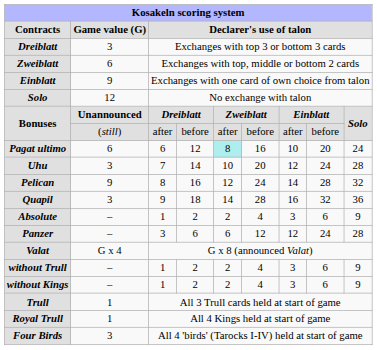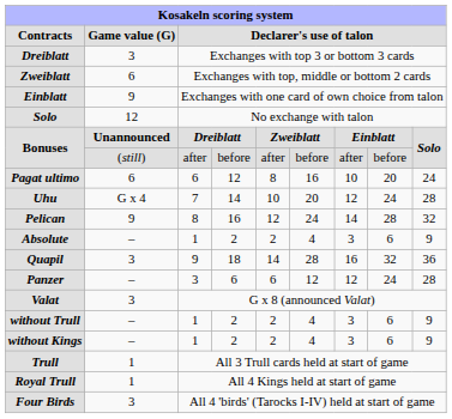 <table class="wikitable">
 <tr>
 <td style="background:#B3B7FF" colspan="9" align="center"><strong>Kosakeln scoring system</strong></td>
 </tr>
 <tr>
 <th style="background:#E0E0E0" align="center">Contracts</th>
 <th style="background:#E0E0E0" align="center">Game value (G)</th>
 <th style="background:#E0E0E0" colspan="7" align="center">Declarer's use of talon</th>
 </tr>
 <tr>
 <th style="background:#E0E0E0" align="center"><em>Dreiblatt</em></th>
 <td align="center">3</td>
 <td colspan="7" align="center">Exchanges with top 3 or bottom 3 cards</td>
 </tr>
 <tr>
 <th style="background:#E0E0E0" align="center"><em>Zweiblatt</em></th>
 <td align="center">6</td>
 <td colspan="7" align="center">Exchanges with top, middle or bottom 2 cards</td>
 </tr>
 <tr>
 <th style="background:#E0E0E0" align="center"><em>Einblatt</em></th>
 <td align="center">9</td>
 <td colspan="7" align="center">Exchanges with one card of own choice from talon</td>
 </tr>
 <tr>
 <th style="background:#E0E0E0" align="center"><em>Solo</em></th>
 <td align="center">12</td>
 <td colspan="7" align="center">No exchange with talon</td>
 </tr>
 <tr>
 <th style="background:#E0E0E0" rowspan ="2" align="center">Bonuses</th>
 <th style="background:#E0E0E0" align="center">Unannounced</th>
 <th style="background:#E0E0E0" colspan="2" align="center"><em>Dreiblatt</em></th>
 <th style="background:#E0E0E0" colspan="2" align="center"><em>Zweiblatt</em></th>
 <th style="background:#E0E0E0" colspan="2" align="center"><em>Einblatt</em></th>
 <th style="background:#E0E0E0" rowspan ="2" align="center"><em>Solo</em></th>
 </tr>
 <tr>
 <td style="background:#E0E0E0" align="center">(<em>still</em>)</td>
 <td style="background:#E0E0E0" align="center">after</td>
 <td style="background:#E0E0E0" align="center">before</td>
 <td style="background:#E0E0E0" align="center">after</td>
 <td style="background:#E0E0E0" align="center">before</td>
 <td style="background:#E0E0E0" align="center">after</td>
 <td style="background:#E0E0E0" align="center">before</td>
 </tr>
 <tr>
 <th style="background:#E0E0E0" align="center"><em>Pagat ultimo</em></th>
 <td align="center">6</td>
 <td align="center">6</td>
 <td align="center">12</td>
-<td align="center" style="background: paleturquoise;">8</td>
+<td align="center">8</td>
 <td align="center">16</td>
 <td align="center">10</td>
 <td align="center">20</td>
 <td align="center">24</td>
 </tr>
 <tr>
 <th style="background:#E0E0E0" align="center"><em>Uhu</em></th>
-<td align="center">3</td>
+<td align="center">G x 4</td>
 <td align="center">7</td>
 <td align="center">14</td>
 <td align="center">10</td>
 <td align="center">20</td>
 <td align="center">12</td>
 <td align="center">24</td>
 <td align="center">28</td>
 </tr>
 <tr>
 <th style="background:#E0E0E0" align="center"><em>Pelican</em></th>
 <td align="center">9</td>
 <td align="center">8</td>
 <td align="center">16</td>
 <td align="center">12</td>
 <td align="center">24</td>
 <td align="center">14</td>
 <td align="center">28</td>
 <td align="center">32</td>
 </tr>
 <tr>
+<th style="background:#E0E0E0" align="center"><em>Absolute</em></th>
+<td align="center">–</td>
+<td align="center">1</td>
+<td align="center">2</td>
+<td align="center">2</td>
+<td align="center">4</td>
+<td align="center">3</td>
+<td align="center">6</td>
+<td align="center">9</td>
+</tr>
+<tr>
 <th style="background:#E0E0E0" align="center"><em>Quapil</em></th>
 <td align="center">3</td>
 <td align="center">9</td>
 <td align="center">18</td>
 <td align="center">14</td>
 <td align="center">28</td>
 <td align="center">16</td>
 <td align="center">32</td>
 <td align="center">36</td>
-</tr>
-<tr>
-<th style="background:#E0E0E0" align="center"><em>Absolute</em></th>
-<td align="center">–</td>
-<td align="center">1</td>
-<td align="center">2</td>
-<td align="center">2</td>
-<td align="center">4</td>
-<td align="center">3</td>
-<td align="center">6</td>
-<td align="center">9</td>
 </tr>
 <tr>
 <th style="background:#E0E0E0" align="center"><em>Panzer</em></th>
 <td align="center">–</td>
 <td align="center">3</td>
 <td align="center">6</td>
 <td align="center">6</td>
 <td align="center">12</td>
 <td align="center">12</td>
 <td align="center">24</td>
 <td align="center">28</td>
 </tr>
 <tr>
 <th style="background:#E0E0E0" align="center"><em>Valat</em></th>
-<td align="center">G x 4</td>
+<td align="center">3</td>
 <td colspan = "7" align="center">G x 8 (announced <em>Valat</em>)</td>
 </tr>
 <tr>
 <th style="background:#E0E0E0" align="center"><em>without Trull</em></th>
 <td align="center">–</td>
 <td align="center">1</td>
 <td align="center">2</td>
 <td align="center">2</td>
 <td align="center">4</td>
 <td align="center">3</td>
 <td align="center">6</td>
 <td align="center">9</td>
 </tr>
 <tr>
 <th style="background:#E0E0E0" align="center"><em>without Kings</em></th>
 <td align="center">–</td>
 <td align="center">1</td>
 <td align="center">2</td>
 <td align="center">2</td>
 <td align="center">4</td>
 <td align="center">3</td>
 <td align="center">6</td>
 <td align="center">9</td>
 </tr>
 <tr>
 <th style="background:#E0E0E0" align="center"><em>Trull</em></th>
 <td align="center">1</td>
 <td colspan = "7" align="center">All 3 Trull cards held at start of game</td>
 </tr>
 <tr>
 <th style="background:#E0E0E0" align="center"><em>Royal Trull</em></th>
 <td align="center">1</td>
 <td colspan = "7" align="center">All 4 Kings held at start of game</td>
 </tr>
 <tr>
 <th style="background:#E0E0E0" align="center"><em>Four Birds</em></th>
 <td align="center">3</td>
 <td colspan = "7" align="center">All 4 'birds' (Tarocks I-IV) held at start of game</td>
 </tr>
 </table>
